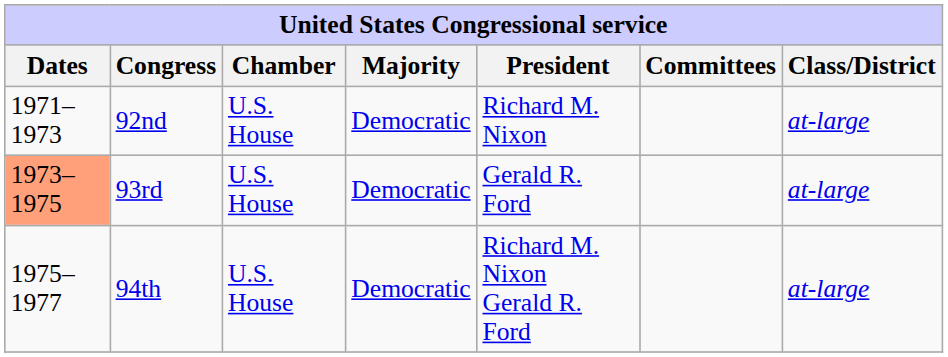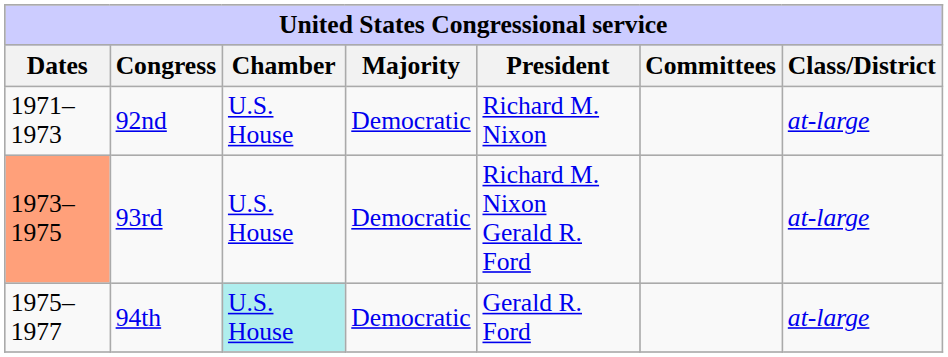 <table class=wikitable style="width: 94%" style="text-align: center;" align="center">
 <tr bgcolor=#cccccc>
 <th colspan=7 style="background: #ccccff;">United States Congressional service</th>
 </tr>
 <tr>
 <th><strong>Dates</strong></th>
 <th><strong>Congress</strong></th>
 <th><strong>Chamber</strong></th>
 <th><strong>Majority</strong></th>
 <th><strong>President</strong></th>
 <th><strong>Committees</strong></th>
 <th><strong>Class/District</strong></th>
 </tr>
 <tr>
 <td>1971–1973</td>
 <td><a href='#'>92nd</a></td>
 <td><a href='#'>U.S. House</a></td>
 <td><a href='#'>Democratic</a></td>
 <td><a href='#'>Richard M. Nixon</a></td>
 <td></td>
 <td><a href='#'><em>at-large</em></a></td>
 </tr>
 <tr>
 <td style="background: lightsalmon;">1973–1975</td>
 <td><a href='#'>93rd</a></td>
 <td><a href='#'>U.S. House</a></td>
 <td><a href='#'>Democratic</a></td>
-<td><a href='#'>Gerald R. Ford</a></td>
+<td><a href='#'>Richard M. Nixon</a><br><a href='#'>Gerald R. Ford</a></td>
 <td></td>
 <td><a href='#'><em>at-large</em></a></td>
 </tr>
 <tr>
 <td>1975–1977</td>
 <td><a href='#'>94th</a></td>
-<td><a href='#'>U.S. House</a></td>
+<td style="background: paleturquoise;"><a href='#'>U.S. House</a></td>
 <td><a href='#'>Democratic</a></td>
-<td><a href='#'>Richard M. Nixon</a><br><a href='#'>Gerald R. Ford</a></td>
+<td><a href='#'>Gerald R. Ford</a></td>
 <td></td>
 <td><a href='#'><em>at-large</em></a></td>
 </tr>
 </table>
